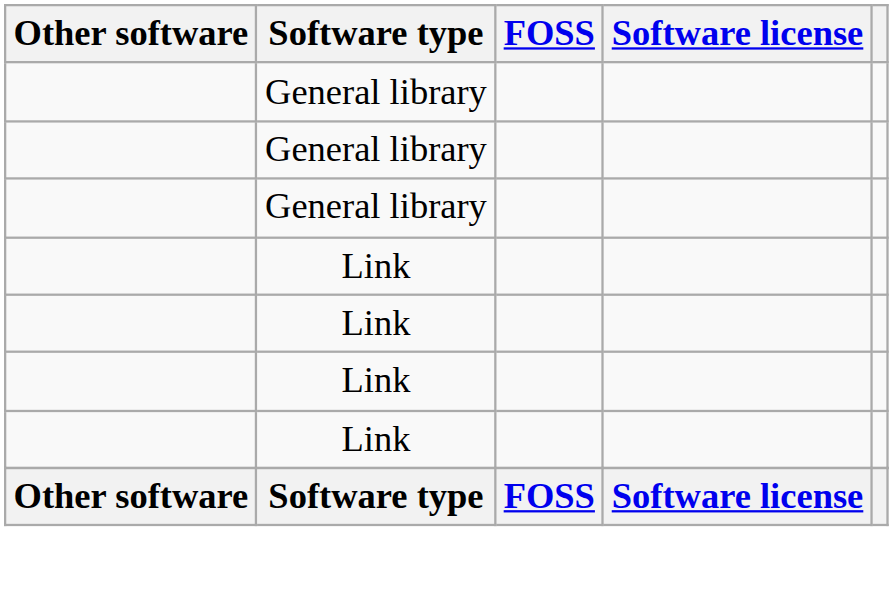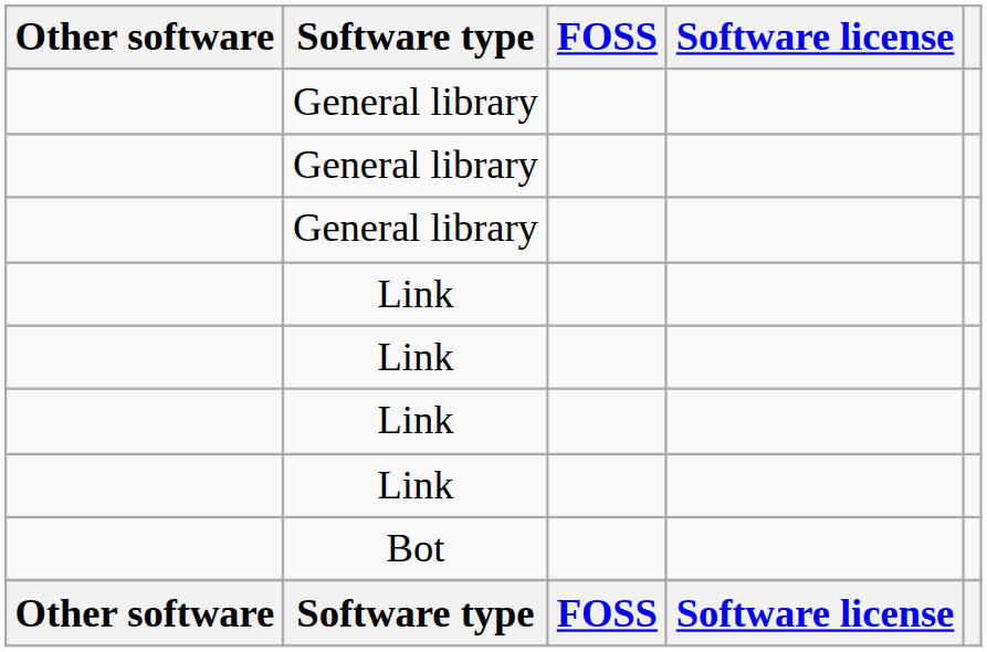 <table style="text-align: center;" class="wikitable sortable sort-under">
 <tr>
 <th>Other software</th>
 <th>Software type</th>
 <th><a href='#'>FOSS</a></th>
 <th><a href='#'>Software license</a></th>
 <th></th>
 </tr>
 <tr>
 <td></td>
 <td>General library</td>
 <td></td>
 <td></td>
 <td></td>
 </tr>
 <tr>
 <td></td>
 <td>General library</td>
 <td></td>
 <td></td>
 <td></td>
 </tr>
 <tr>
 <td></td>
 <td>General library</td>
 <td></td>
 <td></td>
 <td></td>
 </tr>
 <tr>
 <td></td>
 <td>Link</td>
 <td></td>
 <td></td>
 <td></td>
 </tr>
 <tr>
 <td></td>
 <td>Link</td>
 <td></td>
 <td></td>
 <td></td>
 </tr>
 <tr>
 <td></td>
 <td>Link</td>
 <td></td>
 <td></td>
 <td></td>
 </tr>
 <tr>
 <td></td>
 <td>Link</td>
 <td></td>
 <td></td>
 <td></td>
 </tr>
 <tr>
+<td></td>
+<td>Bot</td>
+<td></td>
+<td></td>
+<td></td>
+</tr>
+<tr>
 </tr>
 <tr class="sortbottom">
 <th>Other software</th>
 <th>Software type</th>
 <th><a href='#'>FOSS</a></th>
 <th><a href='#'>Software license</a></th>
 <th></th>
 </tr>
 </table>
